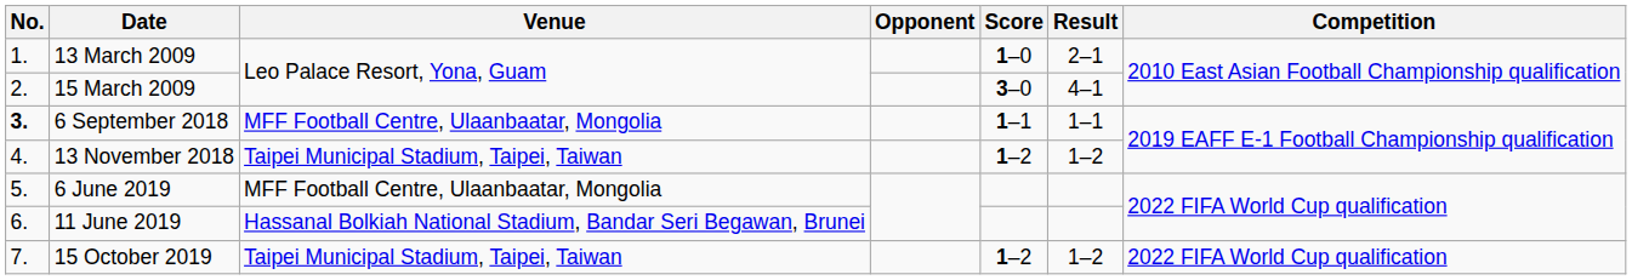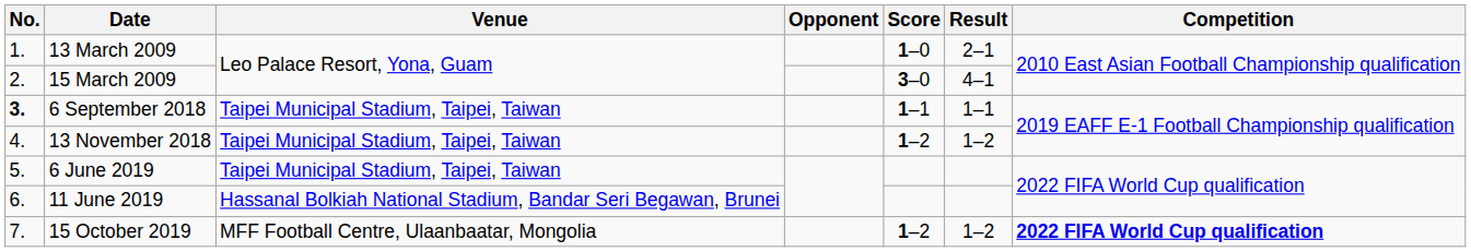 <table class="wikitable" style="font-size:100%;">
 <tr>
 <th>No.</th>
 <th>Date</th>
 <th>Venue</th>
 <th>Opponent</th>
 <th>Score</th>
 <th>Result</th>
 <th>Competition</th>
 </tr>
 <tr>
 <td>1.</td>
 <td>13 March 2009</td>
 <td rowspan=2>Leo Palace Resort, <a href='#'>Yona</a>, <a href='#'>Guam</a></td>
 <td></td>
 <td align=center><strong>1</strong>–0</td>
 <td align=center>2–1</td>
 <td rowspan=2><a href='#'>2010 East Asian Football Championship qualification</a></td>
 </tr>
 <tr>
 <td>2.</td>
 <td>15 March 2009</td>
 <td></td>
 <td align=center><strong>3</strong>–0</td>
 <td align=center>4–1</td>
 </tr>
 <tr>
 <td><strong>3.</strong></td>
 <td>6 September 2018</td>
-<td><a href='#'>MFF Football Centre</a>, <a href='#'>Ulaanbaatar</a>, <a href='#'>Mongolia</a></td>
+<td><a href='#'>Taipei Municipal Stadium</a>, <a href='#'>Taipei</a>, <a href='#'>Taiwan</a></td>
 <td></td>
 <td align=center><strong>1</strong>–1</td>
 <td align=center>1–1</td>
 <td rowspan=2><a href='#'>2019 EAFF E-1 Football Championship qualification</a></td>
 </tr>
 <tr>
 <td>4.</td>
 <td>13 November 2018</td>
 <td><a href='#'>Taipei Municipal Stadium</a>, <a href='#'>Taipei</a>, <a href='#'>Taiwan</a></td>
 <td></td>
 <td align=center><strong>1</strong>–2</td>
 <td align=center>1–2</td>
 </tr>
 <tr>
 <td>5.</td>
 <td>6 June 2019</td>
-<td>MFF Football Centre, Ulaanbaatar, Mongolia</td>
+<td><a href='#'>Taipei Municipal Stadium</a>, <a href='#'>Taipei</a>, <a href='#'>Taiwan</a></td>
 <td rowspan=2></td>
 <td></td>
 <td></td>
 <td rowspan=2><a href='#'>2022 FIFA World Cup qualification</a></td>
 </tr>
 <tr>
 <td>6.</td>
 <td>11 June 2019</td>
 <td><a href='#'>Hassanal Bolkiah National Stadium</a>, <a href='#'>Bandar Seri Begawan</a>, <a href='#'>Brunei</a></td>
 <td></td>
 <td></td>
 </tr>
 <tr>
 <td>7.</td>
 <td>15 October 2019</td>
-<td><a href='#'>Taipei Municipal Stadium</a>, <a href='#'>Taipei</a>, <a href='#'>Taiwan</a></td>
+<td>MFF Football Centre, Ulaanbaatar, Mongolia</td>
 <td></td>
 <td align=center><strong>1</strong>–2</td>
 <td align=center>1–2</td>
-<td><a href='#'>2022 FIFA World Cup qualification</a></td>
+<td><strong><a href='#'>2022 FIFA World Cup qualification</a></strong></td>
 </tr>
 </table>
